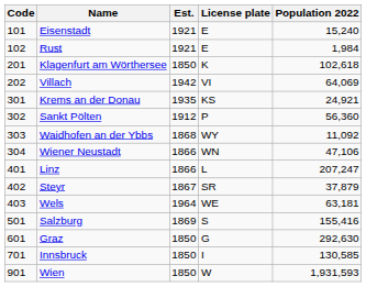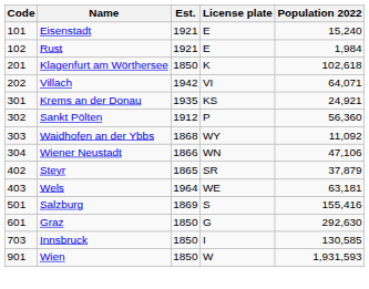 <table class="wikitable sortable">
 <tr>
 <th scope="col">Code</th>
 <th scope="col">Name</th>
 <th scope="col">Est.</th>
 <th scope="col">License plate</th>
 <th scope="col" style=text-align:right>Population 2022</th>
 </tr>
 <tr>
 <td>101</td>
 <td><a href='#'>Eisenstadt</a></td>
 <td>1921</td>
 <td>E</td>
 <td style=text-align:right>15,240</td>
 </tr>
 <tr>
 <td>102</td>
 <td><a href='#'>Rust</a></td>
 <td>1921</td>
 <td>E</td>
 <td style=text-align:right>1,984</td>
 </tr>
 <tr>
 <td>201</td>
 <td><a href='#'>Klagenfurt am Wörthersee</a></td>
 <td>1850</td>
 <td>K</td>
 <td style=text-align:right>102,618</td>
 </tr>
 <tr>
 <td>202</td>
 <td><a href='#'>Villach</a></td>
 <td>1942</td>
 <td>VI</td>
-<td style=text-align:right>64,069</td>
+<td style=text-align:right>64,071</td>
 </tr>
 <tr>
 <td>301</td>
 <td><a href='#'>Krems an der Donau</a></td>
 <td>1935</td>
 <td>KS</td>
 <td style=text-align:right>24,921</td>
 </tr>
 <tr>
 <td>302</td>
 <td><a href='#'>Sankt Pölten</a></td>
 <td>1912</td>
 <td>P</td>
 <td style=text-align:right>56,360</td>
 </tr>
 <tr>
 <td>303</td>
 <td><a href='#'>Waidhofen an der Ybbs</a></td>
 <td>1868</td>
 <td>WY</td>
 <td style=text-align:right>11,092</td>
 </tr>
 <tr>
 <td>304</td>
 <td><a href='#'>Wiener Neustadt</a></td>
 <td>1866</td>
 <td>WN</td>
 <td style=text-align:right>47,106</td>
 </tr>
 <tr>
-<td>401</td>
-<td><a href='#'>Linz</a></td>
-<td>1866</td>
-<td>L</td>
-<td style=text-align:right>207,247</td>
-</tr>
-<tr>
 <td>402</td>
 <td><a href='#'>Steyr</a></td>
-<td>1867</td>
+<td>1865</td>
 <td>SR</td>
 <td style=text-align:right>37,879</td>
 </tr>
 <tr>
 <td>403</td>
 <td><a href='#'>Wels</a></td>
 <td>1964</td>
 <td>WE</td>
 <td style=text-align:right>63,181</td>
 </tr>
 <tr>
 <td>501</td>
 <td><a href='#'>Salzburg</a></td>
 <td>1869</td>
 <td>S</td>
 <td style=text-align:right>155,416</td>
 </tr>
 <tr>
 <td>601</td>
 <td><a href='#'>Graz</a></td>
 <td>1850</td>
 <td>G</td>
 <td style=text-align:right>292,630</td>
 </tr>
 <tr>
-<td>701</td>
+<td>703</td>
 <td><a href='#'>Innsbruck</a></td>
 <td>1850</td>
 <td>I</td>
 <td style=text-align:right>130,585</td>
 </tr>
 <tr>
 <td>901</td>
 <td><a href='#'>Wien</a></td>
 <td>1850</td>
 <td>W</td>
 <td style=text-align:right>1,931,593</td>
 </tr>
 </table>
